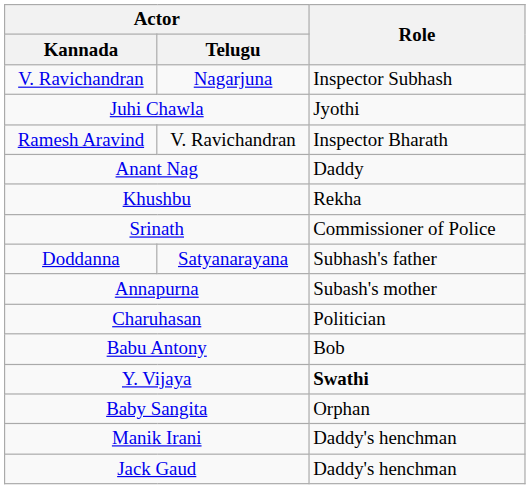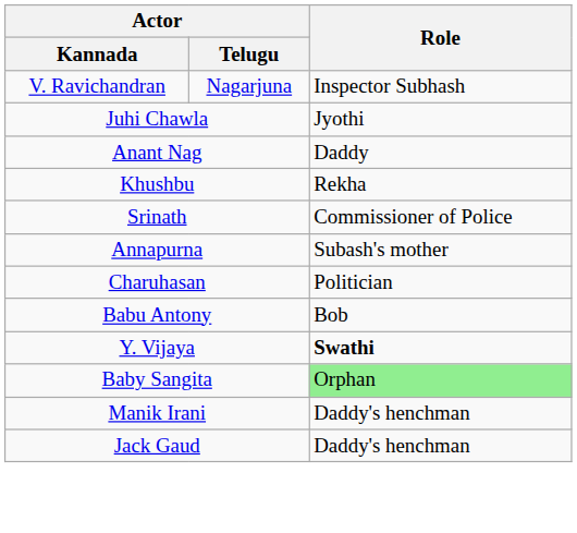 <table class="wikitable" style="width:50%;">
 <tr>
 <th colspan="2">Actor</th>
 <th rowspan="2">Role</th>
 </tr>
 <tr>
 <th>Kannada</th>
 <th>Telugu</th>
 </tr>
 <tr>
 <td style="text-align:center;"><a href='#'>V. Ravichandran</a></td>
 <td style="text-align:center;"><a href='#'>Nagarjuna</a></td>
 <td>Inspector Subhash</td>
 </tr>
 <tr>
 <td colspan="2" style="text-align:center;"><a href='#'>Juhi Chawla</a></td>
 <td>Jyothi</td>
 </tr>
 <tr>
-<td style="text-align:center;"><a href='#'>Ramesh Aravind</a></td>
-<td style="text-align:center;">V. Ravichandran</td>
-<td>Inspector Bharath</td>
-</tr>
-<tr>
 <td colspan="2" style="text-align:center;"><a href='#'>Anant Nag</a></td>
 <td>Daddy</td>
 </tr>
 <tr>
 <td colspan="2" style="text-align:center;"><a href='#'>Khushbu</a></td>
 <td>Rekha</td>
 </tr>
 <tr>
 <td colspan="2" style="text-align:center;"><a href='#'>Srinath</a></td>
 <td>Commissioner of Police</td>
-</tr>
-<tr>
-<td style="text-align:center;"><a href='#'>Doddanna</a></td>
-<td style="text-align:center;"><a href='#'>Satyanarayana</a></td>
-<td>Subhash's father</td>
 </tr>
 <tr>
 <td colspan="2" style="text-align:center;"><a href='#'>Annapurna</a></td>
 <td>Subash's mother</td>
 </tr>
 <tr>
 <td colspan="2" style="text-align:center;"><a href='#'>Charuhasan</a></td>
 <td>Politician</td>
 </tr>
 <tr>
 <td colspan="2" style="text-align:center;"><a href='#'>Babu Antony</a></td>
 <td>Bob</td>
 </tr>
 <tr>
 <td colspan="2" style="text-align:center;"><a href='#'>Y. Vijaya</a></td>
 <td><strong>Swathi</strong></td>
 </tr>
 <tr>
 <td colspan="2" style="text-align:center;"><a href='#'>Baby Sangita</a></td>
-<td>Orphan</td>
+<td style="background: lightgreen;">Orphan</td>
 </tr>
 <tr>
 <td colspan="2" style="text-align:center;"><a href='#'>Manik Irani</a></td>
 <td>Daddy's henchman</td>
 </tr>
 <tr>
 <td colspan="2" style="text-align:center;"><a href='#'>Jack Gaud</a></td>
 <td>Daddy's henchman</td>
 </tr>
 </table>
